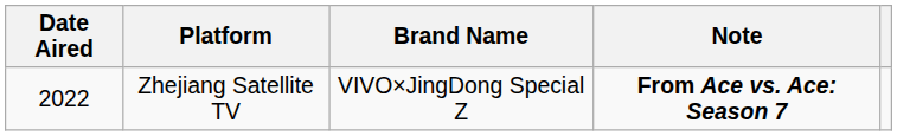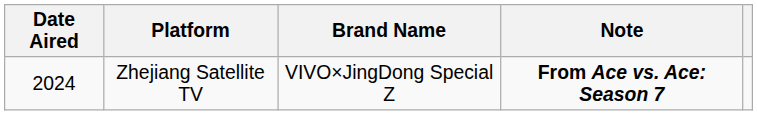 <table class="wikitable" width="70%" style="text-align:center">
 <tr>
 <th>Date Aired</th>
 <th>Platform</th>
 <th>Brand Name</th>
 <th>Note</th>
 <th></th>
 </tr>
 <tr>
-<td>2022</td>
+<td>2024</td>
 <td>Zhejiang Satellite TV</td>
 <td>VIVO×JingDong Special Z</td>
 <td><strong>From <em>Ace vs. Ace: Season 7</em></strong></td>
 <td></td>
 </tr>
 </table>
